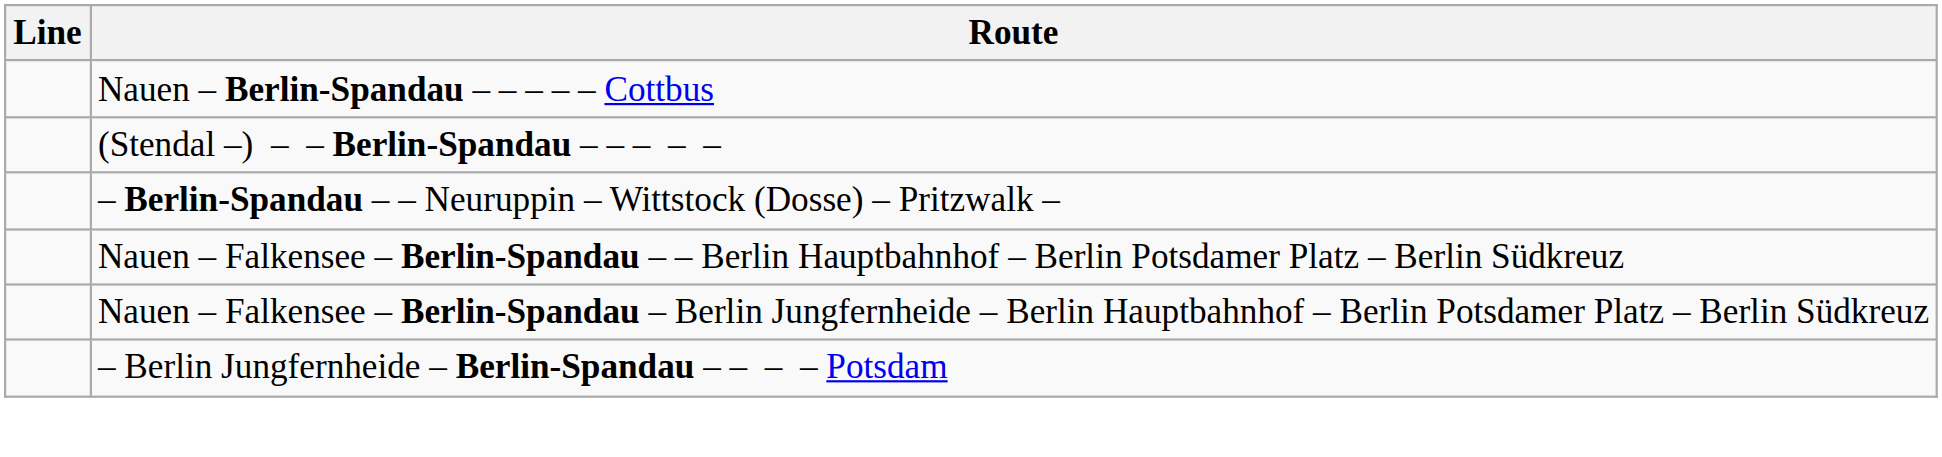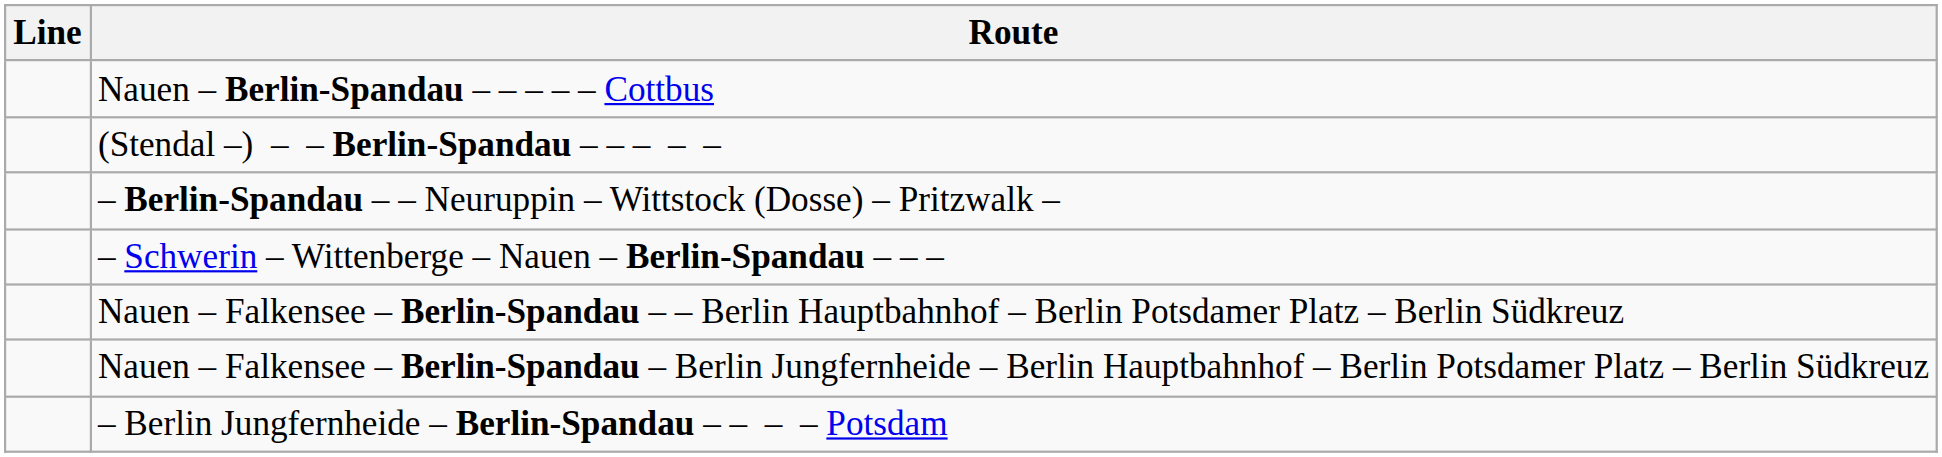 <table class="wikitable">
 <tr>
 <th>Line</th>
 <th>Route</th>
 </tr>
 <tr>
 <td></td>
 <td>Nauen – <strong>Berlin-Spandau</strong> –  –  –  –  – <a href='#'>Cottbus</a></td>
 </tr>
 <tr>
 <td></td>
 <td>(Stendal –)  –  – <strong>Berlin-Spandau</strong> –  –  –  –  – </td>
 </tr>
 <tr>
 <td></td>
 <td> – <strong>Berlin-Spandau</strong> –  – Neuruppin – Wittstock (Dosse) – Pritzwalk – </td>
 </tr>
 <tr>
 <td></td>
+<td> – <a href='#'>Schwerin</a> – Wittenberge – Nauen – <strong>Berlin-Spandau</strong> –  –  – </td>
+</tr>
+<tr>
+<td></td>
 <td>Nauen – Falkensee – <strong>Berlin-Spandau</strong> –  – Berlin Hauptbahnhof – Berlin Potsdamer Platz – Berlin Südkreuz</td>
 </tr>
 <tr>
 <td></td>
 <td>Nauen – Falkensee – <strong>Berlin-Spandau</strong> – Berlin Jungfernheide – Berlin Hauptbahnhof – Berlin Potsdamer Platz – Berlin Südkreuz</td>
 </tr>
 <tr>
 <td></td>
 <td> – Berlin Jungfernheide – <strong>Berlin-Spandau</strong> –  –  –  – <a href='#'>Potsdam</a></td>
 </tr>
 </table>
